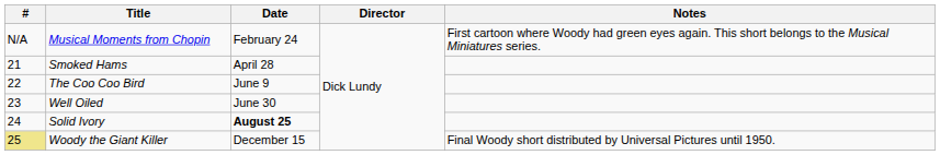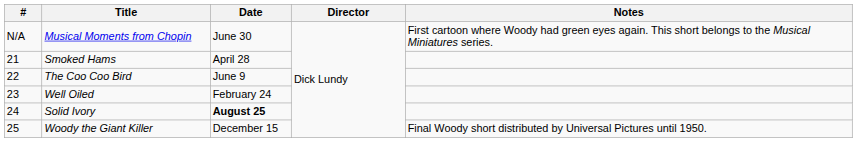 <table class="wikitable">
 <tr>
 <th style="width:3em">#</th>
 <th style="width:15em">Title</th>
 <th style="width:7em">Date</th>
 <th style="width:10em">Director</th>
 <th>Notes</th>
 </tr>
 <tr>
 <td>N/A</td>
 <td><em><a href='#'>Musical Moments from Chopin</a></em> </td>
-<td>February 24</td>
+<td>June 30</td>
 <td rowspan="6">Dick Lundy</td>
 <td>First cartoon where Woody had green eyes again. This short belongs to the <em>Musical Miniatures</em> series.</td>
 </tr>
 <tr>
 <td>21</td>
 <td><em>Smoked Hams</em></td>
 <td>April 28</td>
 <td></td>
 </tr>
 <tr>
 <td>22</td>
 <td><em>The Coo Coo Bird</em></td>
 <td>June 9</td>
 <td></td>
 </tr>
 <tr>
 <td>23</td>
 <td><em>Well Oiled</em></td>
-<td>June 30</td>
+<td>February 24</td>
 <td></td>
 </tr>
 <tr>
 <td>24</td>
 <td><em>Solid Ivory</em></td>
 <td><strong>August 25</strong></td>
 <td></td>
 </tr>
 <tr>
-<td style="background: khaki;">25</td>
+<td>25</td>
 <td><em>Woody the Giant Killer</em></td>
 <td>December 15</td>
 <td>Final Woody short distributed by Universal Pictures until 1950.</td>
 </tr>
 </table>
